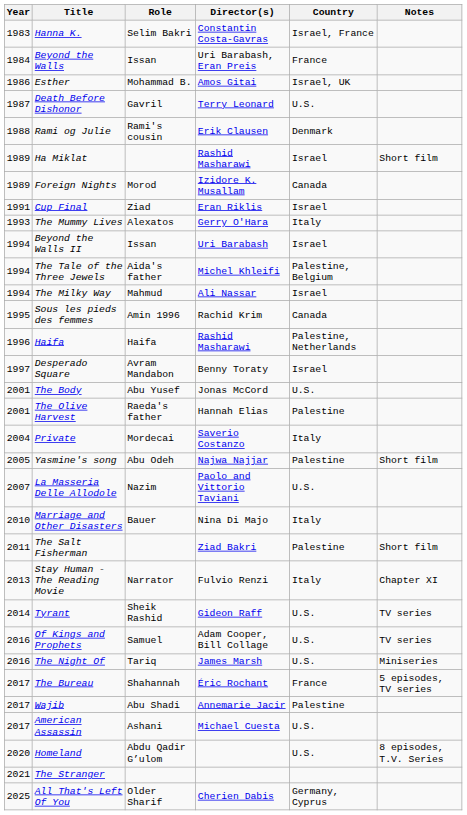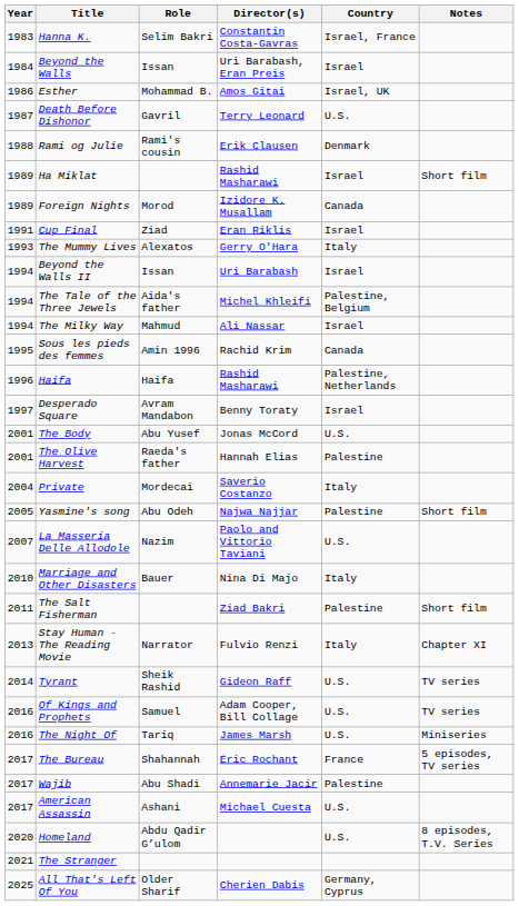 <table class="wikitable sortable">
 <tr>
 <th>Year</th>
 <th>Title</th>
 <th>Role</th>
 <th>Director(s)</th>
 <th>Country</th>
 <th>Notes</th>
 </tr>
 <tr>
 <td align="center">1983</td>
 <td><em><a href='#'>Hanna K.</a></em></td>
 <td>Selim Bakri</td>
 <td><a href='#'>Constantin Costa-Gavras</a></td>
 <td>Israel, France</td>
 <td></td>
 </tr>
 <tr>
 <td align="center">1984</td>
 <td><em><a href='#'>Beyond the Walls</a></em></td>
 <td>Issan</td>
 <td>Uri Barabash, <a href='#'>Eran Preis</a></td>
-<td>France</td>
+<td>Israel</td>
 <td></td>
 </tr>
 <tr>
 <td align="center">1986</td>
 <td><em>Esther</em></td>
 <td>Mohammad B.</td>
 <td><a href='#'>Amos Gitai</a></td>
 <td>Israel, UK</td>
 <td></td>
 </tr>
 <tr>
 <td align="center">1987</td>
 <td><em><a href='#'>Death Before Dishonor</a></em></td>
 <td>Gavril</td>
 <td><a href='#'>Terry Leonard</a></td>
 <td>U.S.</td>
 <td></td>
 </tr>
 <tr>
 <td align="center">1988</td>
 <td><em>Rami og Julie</em></td>
 <td>Rami's cousin</td>
 <td><a href='#'>Erik Clausen</a></td>
 <td>Denmark</td>
 <td></td>
 </tr>
 <tr>
 <td align="center">1989</td>
 <td><em>Ha Miklat</em></td>
 <td></td>
 <td><a href='#'>Rashid Masharawi</a></td>
 <td>Israel</td>
 <td>Short film</td>
 </tr>
 <tr>
 <td align="center">1989</td>
 <td><em>Foreign Nights</em></td>
 <td>Morod</td>
 <td><a href='#'>Izidore K. Musallam</a></td>
 <td>Canada</td>
 <td></td>
 </tr>
 <tr>
 <td align="center">1991</td>
 <td><em><a href='#'>Cup Final</a></em></td>
 <td>Ziad</td>
 <td><a href='#'>Eran Riklis</a></td>
 <td>Israel</td>
 <td></td>
 </tr>
 <tr>
 <td align="center">1993</td>
 <td><em>The Mummy Lives</em></td>
 <td>Alexatos</td>
 <td><a href='#'>Gerry O'Hara</a></td>
 <td>Italy</td>
 <td></td>
 </tr>
 <tr>
 <td align="center">1994</td>
 <td><em>Beyond the Walls II</em></td>
 <td>Issan</td>
 <td><a href='#'>Uri Barabash</a></td>
 <td>Israel</td>
 <td></td>
 </tr>
 <tr>
 <td align="center">1994</td>
 <td><em>The Tale of the Three Jewels</em></td>
 <td>Aida's father</td>
 <td><a href='#'>Michel Khleifi</a></td>
 <td>Palestine, Belgium</td>
 <td></td>
 </tr>
 <tr>
 <td align="center">1994</td>
 <td><em>The Milky Way</em></td>
 <td>Mahmud</td>
 <td><a href='#'>Ali Nassar</a></td>
 <td>Israel</td>
 <td></td>
 </tr>
 <tr>
 <td align="center">1995</td>
 <td><em>Sous les pieds des femmes</em></td>
 <td>Amin 1996</td>
 <td>Rachid Krim</td>
 <td>Canada</td>
 <td></td>
 </tr>
 <tr>
 <td align="center">1996</td>
 <td><em><a href='#'>Haifa</a></em></td>
 <td>Haifa</td>
 <td><a href='#'>Rashid Masharawi</a></td>
 <td>Palestine, Netherlands</td>
 <td></td>
 </tr>
 <tr>
 <td align="center">1997</td>
 <td><em>Desperado Square</em></td>
 <td>Avram Mandabon</td>
 <td>Benny Toraty</td>
 <td>Israel</td>
 <td></td>
 </tr>
 <tr>
 <td align="center">2001</td>
 <td><em><a href='#'>The Body</a></em></td>
 <td>Abu Yusef</td>
 <td>Jonas McCord</td>
 <td>U.S.</td>
 <td></td>
 </tr>
 <tr>
 <td align="center">2001</td>
 <td><em><a href='#'>The Olive Harvest</a></em></td>
 <td>Raeda's father</td>
 <td>Hannah Elias</td>
 <td>Palestine</td>
 <td></td>
 </tr>
 <tr>
 <td align="center">2004</td>
 <td><em><a href='#'>Private</a></em></td>
 <td>Mordecai</td>
 <td><a href='#'>Saverio Costanzo</a></td>
 <td>Italy</td>
 <td></td>
 </tr>
 <tr>
 <td align="center">2005</td>
 <td><em>Yasmine's song</em></td>
 <td>Abu Odeh</td>
 <td><a href='#'>Najwa Najjar</a></td>
 <td>Palestine</td>
 <td>Short film</td>
 </tr>
 <tr>
 <td align="center">2007</td>
 <td><em><a href='#'>La Masseria Delle Allodole</a></em></td>
 <td>Nazim</td>
 <td><a href='#'>Paolo and Vittorio Taviani</a></td>
 <td>U.S.</td>
 <td></td>
 </tr>
 <tr>
 <td align="center">2010</td>
 <td><em><a href='#'>Marriage and Other Disasters</a></em></td>
 <td>Bauer</td>
 <td>Nina Di Majo</td>
 <td>Italy</td>
 <td></td>
 </tr>
 <tr>
 <td align="center">2011</td>
 <td><em>The Salt Fisherman</em></td>
 <td></td>
 <td><a href='#'>Ziad Bakri</a></td>
 <td>Palestine</td>
 <td>Short film</td>
 </tr>
 <tr>
 <td align="center">2013</td>
 <td><em>Stay Human - The Reading Movie</em></td>
 <td>Narrator</td>
 <td>Fulvio Renzi</td>
 <td>Italy</td>
 <td>Chapter XI</td>
 </tr>
 <tr>
 <td align="center">2014</td>
 <td><em><a href='#'>Tyrant</a></em></td>
 <td>Sheik Rashid</td>
 <td><a href='#'>Gideon Raff</a></td>
 <td>U.S.</td>
 <td>TV series</td>
 </tr>
 <tr>
 <td align="center">2016</td>
 <td><em><a href='#'>Of Kings and Prophets</a></em></td>
 <td>Samuel</td>
 <td>Adam Cooper, Bill Collage</td>
 <td>U.S.</td>
 <td>TV series</td>
 </tr>
 <tr>
 <td align="center">2016</td>
 <td><em><a href='#'>The Night Of</a></em></td>
 <td>Tariq</td>
 <td><a href='#'>James Marsh</a></td>
 <td>U.S.</td>
 <td>Miniseries</td>
 </tr>
 <tr>
 <td align="center">2017</td>
 <td><em><a href='#'>The Bureau</a></em></td>
 <td>Shahannah</td>
 <td><a href='#'>Éric Rochant</a></td>
 <td>France</td>
 <td>5 episodes, TV series</td>
 </tr>
 <tr>
 <td align="center">2017</td>
 <td><em><a href='#'>Wajib</a></em></td>
 <td>Abu Shadi</td>
 <td><a href='#'>Annemarie Jacir</a></td>
 <td>Palestine</td>
 <td></td>
 </tr>
 <tr>
 <td align="center">2017</td>
 <td><em><a href='#'>American Assassin</a></em></td>
 <td>Ashani</td>
 <td><a href='#'>Michael Cuesta</a></td>
 <td>U.S.</td>
 <td></td>
 </tr>
 <tr>
 <td align="center">2020</td>
 <td><em><a href='#'>Homeland</a></em></td>
 <td>Abdu Qadir G’ulom</td>
 <td></td>
 <td>U.S.</td>
 <td>8 episodes, T.V. Series</td>
 </tr>
 <tr>
 <td>2021</td>
 <td><em><a href='#'>The Stranger</a></em></td>
 <td></td>
 <td></td>
 <td></td>
 </tr>
 <tr>
 <td>2025</td>
 <td><em><a href='#'>All That's Left Of You</a></em></td>
 <td>Older Sharif</td>
 <td><a href='#'>Cherien Dabis</a></td>
 <td>Germany, Cyprus</td>
 <td></td>
 </tr>
 </table>
